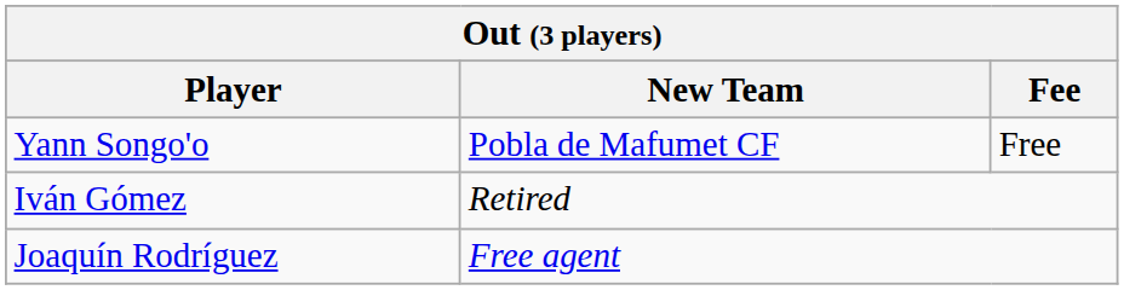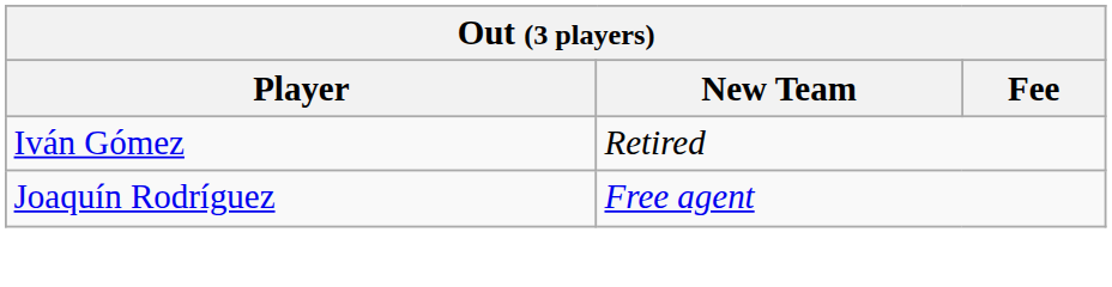 <table class="wikitable collapsible collapsed">
 <tr>
 <th colspan="3" style="width:500px;"> <strong>Out</strong> <small>(3 players)</small></th>
 </tr>
 <tr>
 <th>Player</th>
 <th>New Team</th>
 <th>Fee</th>
 </tr>
 <tr>
-<td> <a href='#'>Yann Songo'o</a></td>
-<td> <a href='#'>Pobla de Mafumet CF</a></td>
-<td>Free</td>
-</tr>
-<tr>
 <td> <a href='#'>Iván Gómez</a></td>
 <td colspan="2"> <em>Retired</em></td>
 </tr>
 <tr>
 <td> <a href='#'>Joaquín Rodríguez</a></td>
 <td colspan="2"> <em><a href='#'>Free agent</a></em></td>
 </tr>
 </table>
